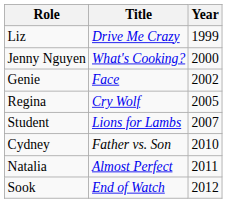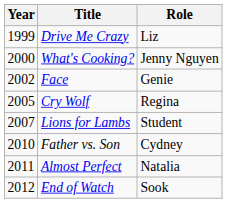 <table class="wikitable sortable">
 <tr>
+<th>Year</th>
+<th>Title</th>
 <th>Role</th>
-<th>Title</th>
-<th>Year</th>
 </tr>
 <tr>
+<td>1999</td>
+<td><em><a href='#'>Drive Me Crazy</a></em></td>
 <td>Liz</td>
-<td><em><a href='#'>Drive Me Crazy</a></em></td>
-<td>1999</td>
 </tr>
 <tr>
+<td>2000</td>
+<td><a href='#'><em>What's Cooking?</em></a></td>
 <td>Jenny Nguyen</td>
-<td><a href='#'><em>What's Cooking?</em></a></td>
-<td>2000</td>
 </tr>
 <tr>
+<td>2002</td>
+<td><a href='#'><em>Face</em></a></td>
 <td>Genie</td>
-<td><a href='#'><em>Face</em></a></td>
-<td>2002</td>
 </tr>
 <tr>
+<td>2005</td>
+<td><a href='#'><em>Cry Wolf</em></a></td>
 <td>Regina</td>
-<td><a href='#'><em>Cry Wolf</em></a></td>
-<td>2005</td>
 </tr>
 <tr>
+<td>2007</td>
+<td><em><a href='#'>Lions for Lambs</a></em></td>
 <td>Student</td>
-<td><em><a href='#'>Lions for Lambs</a></em></td>
-<td>2007</td>
 </tr>
 <tr>
+<td>2010</td>
+<td><em>Father vs. Son</em></td>
 <td>Cydney</td>
-<td><em>Father vs. Son</em></td>
-<td>2010</td>
 </tr>
 <tr>
+<td>2011</td>
+<td><a href='#'><em>Almost Perfect</em></a></td>
 <td>Natalia</td>
-<td><a href='#'><em>Almost Perfect</em></a></td>
-<td>2011</td>
 </tr>
 <tr>
+<td>2012</td>
+<td><em><a href='#'>End of Watch</a></em></td>
 <td>Sook</td>
-<td><em><a href='#'>End of Watch</a></em></td>
-<td>2012</td>
 </tr>
 </table>
